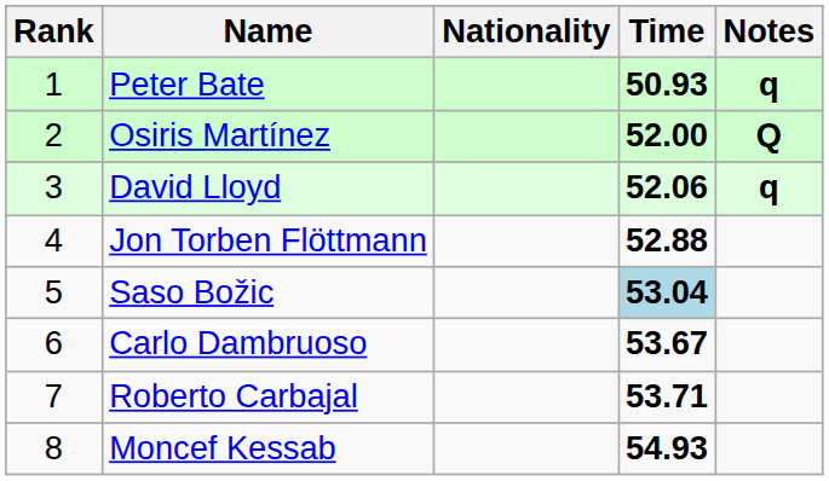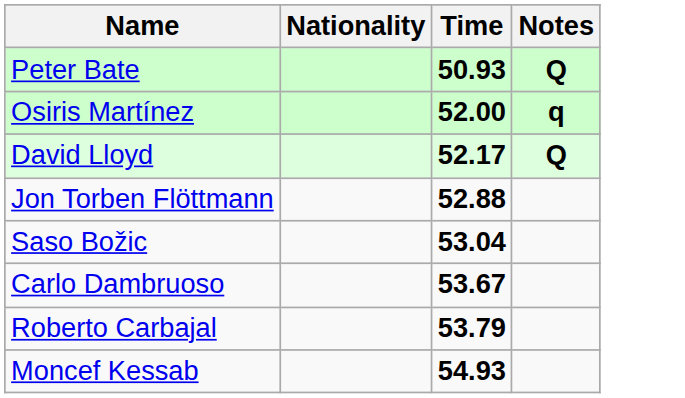 <table class="wikitable sortable" style="text-align:center">
 <tr>
-<th>Rank</th>
 <th>Name</th>
 <th>Nationality</th>
 <th>Time</th>
 <th>Notes</th>
 </tr>
 <tr bgcolor=ccffcc>
-<td>1</td>
 <td align=left><a href='#'>Peter Bate</a></td>
 <td align=left></td>
 <td><strong>50.93</strong></td>
-<td><strong>q</strong></td>
+<td><strong>Q</strong></td>
 </tr>
 <tr bgcolor=ccffcc>
-<td>2</td>
 <td align=left><a href='#'>Osiris Martínez</a></td>
 <td align=left></td>
 <td><strong>52.00</strong></td>
+<td><strong>q</strong></td>
+</tr>
+<tr bgcolor=ddffdd>
+<td align=left><a href='#'>David Lloyd</a></td>
+<td align=left></td>
+<td><strong>52.17</strong></td>
 <td><strong>Q</strong></td>
 </tr>
-<tr bgcolor=ddffdd>
-<td>3</td>
-<td align=left><a href='#'>David Lloyd</a></td>
-<td align=left></td>
-<td><strong>52.06</strong></td>
-<td><strong>q</strong></td>
-</tr>
 <tr>
-<td>4</td>
 <td align=left><a href='#'>Jon Torben Flöttmann</a></td>
 <td align=left></td>
 <td><strong>52.88</strong></td>
 <td></td>
 </tr>
 <tr>
-<td>5</td>
 <td align=left><a href='#'>Saso Božic</a></td>
 <td align=left></td>
-<td style="background: lightblue;"><strong>53.04</strong></td>
+<td><strong>53.04</strong></td>
 <td></td>
 </tr>
 <tr>
-<td>6</td>
 <td align=left><a href='#'>Carlo Dambruoso</a></td>
 <td align=left></td>
 <td><strong>53.67</strong></td>
 <td></td>
 </tr>
 <tr>
-<td>7</td>
 <td align=left><a href='#'>Roberto Carbajal</a></td>
 <td align=left></td>
-<td><strong>53.71</strong></td>
+<td><strong>53.79</strong></td>
 <td></td>
 </tr>
 <tr>
-<td>8</td>
 <td align=left><a href='#'>Moncef Kessab</a></td>
 <td align=left></td>
 <td><strong>54.93</strong></td>
 <td></td>
 </tr>
 </table>
